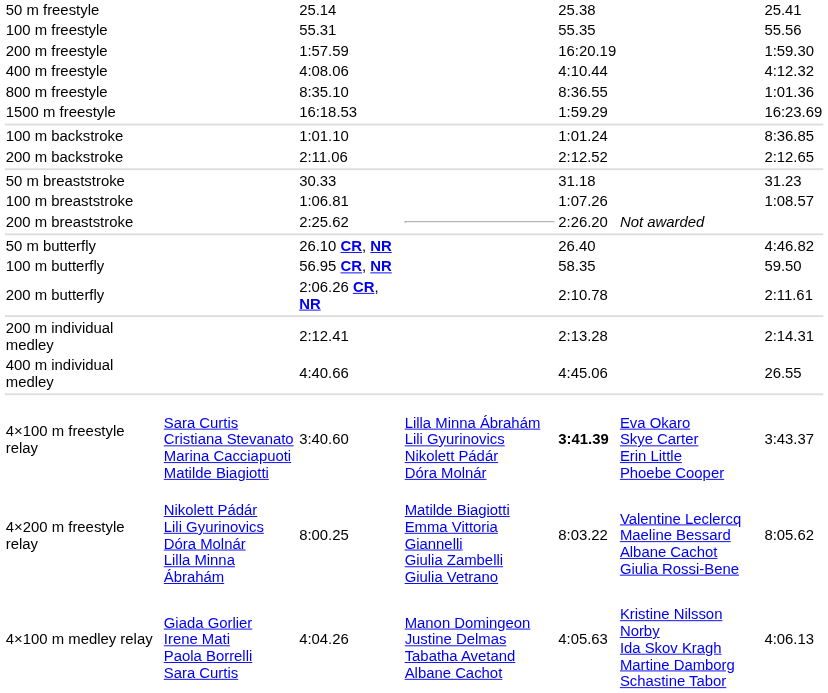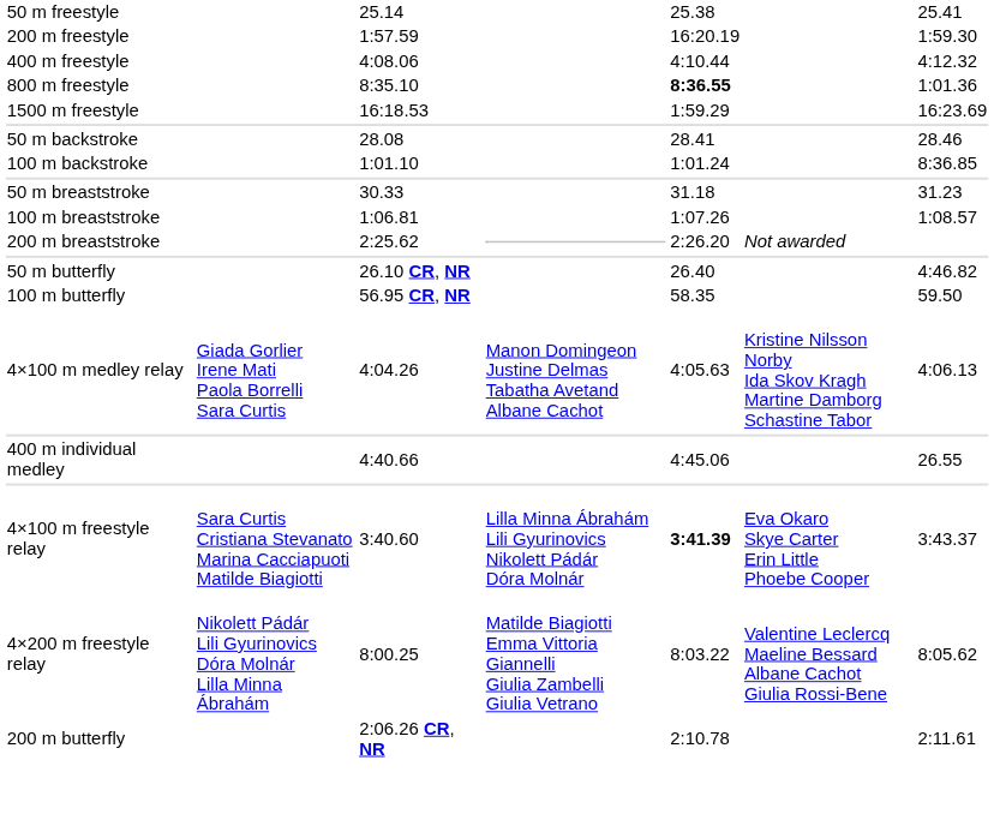 <table>
 <tr>
 <td>50 m freestyle</td>
 <td></td>
 <td>25.14</td>
 <td></td>
 <td>25.38</td>
 <td></td>
 <td>25.41</td>
-</tr>
-<tr>
-<td>100 m freestyle</td>
-<td></td>
-<td>55.31</td>
-<td></td>
-<td>55.35</td>
-<td></td>
-<td>55.56</td>
 </tr>
 <tr>
 <td>200 m freestyle</td>
 <td></td>
 <td>1:57.59</td>
 <td></td>
 <td>16:20.19</td>
 <td></td>
 <td>1:59.30</td>
 </tr>
 <tr>
 <td>400 m freestyle</td>
 <td></td>
 <td>4:08.06</td>
 <td></td>
 <td>4:10.44</td>
 <td></td>
 <td>4:12.32</td>
 </tr>
 <tr>
 <td>800 m freestyle</td>
 <td></td>
 <td>8:35.10</td>
 <td></td>
-<td>8:36.55</td>
+<td><strong>8:36.55</strong></td>
 <td></td>
 <td>1:01.36</td>
 </tr>
 <tr>
 <td>1500 m freestyle</td>
 <td></td>
 <td>16:18.53</td>
 <td></td>
 <td>1:59.29</td>
 <td></td>
 <td>16:23.69</td>
 </tr>
 <tr bgcolor=#DDDDDD>
 <td colspan=7></td>
 </tr>
 <tr>
+<td>50 m backstroke</td>
+<td></td>
+<td>28.08</td>
+<td></td>
+<td>28.41</td>
+<td></td>
+<td>28.46</td>
+</tr>
+<tr>
 <td>100 m backstroke</td>
 <td></td>
 <td>1:01.10</td>
 <td></td>
 <td>1:01.24</td>
 <td></td>
 <td>8:36.85</td>
-</tr>
-<tr>
-<td>200 m backstroke</td>
-<td></td>
-<td>2:11.06</td>
-<td></td>
-<td>2:12.52</td>
-<td></td>
-<td>2:12.65</td>
 </tr>
 <tr bgcolor=#DDDDDD>
 <td colspan=7></td>
 </tr>
 <tr>
 <td>50 m breaststroke</td>
 <td></td>
 <td>30.33</td>
 <td></td>
 <td>31.18</td>
 <td></td>
 <td>31.23</td>
 </tr>
 <tr>
 <td>100 m breaststroke</td>
 <td></td>
 <td>1:06.81</td>
 <td></td>
 <td>1:07.26</td>
 <td></td>
 <td>1:08.57</td>
 </tr>
 <tr>
 <td>200 m breaststroke</td>
 <td></td>
 <td>2:25.62</td>
 <td><hr></td>
 <td>2:26.20</td>
 <td colspan=2><em>Not awarded</em></td>
 </tr>
 <tr bgcolor=#DDDDDD>
 <td colspan=7></td>
 </tr>
 <tr>
 <td>50 m butterfly</td>
 <td></td>
 <td>26.10 <strong><a href='#'>CR</a></strong>, <strong><a href='#'>NR</a></strong></td>
 <td></td>
 <td>26.40</td>
 <td></td>
 <td>4:46.82</td>
 </tr>
 <tr>
 <td>100 m butterfly</td>
 <td></td>
 <td>56.95 <strong><a href='#'>CR</a></strong>, <strong><a href='#'>NR</a></strong></td>
 <td></td>
 <td>58.35</td>
 <td></td>
 <td>59.50</td>
 </tr>
 <tr>
-<td>200 m butterfly</td>
-<td></td>
-<td>2:06.26 <strong><a href='#'>CR</a></strong>, <strong><a href='#'>NR</a></strong></td>
-<td></td>
-<td>2:10.78</td>
-<td></td>
-<td>2:11.61</td>
+<td>4×100 m medley relay</td>
+<td><br><a href='#'>Giada Gorlier</a><br><a href='#'>Irene Mati</a><br><a href='#'>Paola Borrelli</a><br><a href='#'>Sara Curtis</a></td>
+<td>4:04.26</td>
+<td><br><a href='#'>Manon Domingeon</a><br><a href='#'>Justine Delmas</a><br><a href='#'>Tabatha Avetand</a><br><a href='#'>Albane Cachot</a></td>
+<td>4:05.63</td>
+<td><br><a href='#'>Kristine Nilsson Norby</a><br><a href='#'>Ida Skov Kragh</a><br><a href='#'>Martine Damborg</a><br><a href='#'>Schastine Tabor</a></td>
+<td>4:06.13</td>
 </tr>
 <tr bgcolor=#DDDDDD>
 <td colspan=7></td>
-</tr>
-<tr>
-<td>200 m individual medley</td>
-<td></td>
-<td>2:12.41</td>
-<td></td>
-<td>2:13.28</td>
-<td></td>
-<td>2:14.31</td>
 </tr>
 <tr>
 <td>400 m individual medley</td>
 <td></td>
 <td>4:40.66</td>
 <td></td>
 <td>4:45.06</td>
 <td></td>
 <td>26.55</td>
 </tr>
 <tr bgcolor=#DDDDDD>
 <td colspan=7></td>
 </tr>
 <tr>
 <td>4×100 m freestyle relay</td>
 <td><br><a href='#'>Sara Curtis</a><br><a href='#'>Cristiana Stevanato</a><br><a href='#'>Marina Cacciapuoti</a><br><a href='#'>Matilde Biagiotti</a></td>
 <td>3:40.60</td>
 <td><br><a href='#'>Lilla Minna Ábrahám</a><br><a href='#'>Lili Gyurinovics</a><br><a href='#'>Nikolett Pádár</a><br><a href='#'>Dóra Molnár</a></td>
 <td><strong>3:41.39</strong></td>
 <td><br><a href='#'>Eva Okaro</a><br><a href='#'>Skye Carter</a><br><a href='#'>Erin Little</a><br><a href='#'>Phoebe Cooper</a></td>
 <td>3:43.37</td>
 </tr>
 <tr>
 <td>4×200 m freestyle relay</td>
 <td><br><a href='#'>Nikolett Pádár</a><br><a href='#'>Lili Gyurinovics</a><br><a href='#'>Dóra Molnár</a><br><a href='#'>Lilla Minna Ábrahám</a></td>
 <td>8:00.25</td>
 <td><br><a href='#'>Matilde Biagiotti</a><br><a href='#'>Emma Vittoria Giannelli</a><br><a href='#'>Giulia Zambelli</a><br><a href='#'>Giulia Vetrano</a></td>
 <td>8:03.22</td>
 <td><br><a href='#'>Valentine Leclercq</a><br><a href='#'>Maeline Bessard</a><br><a href='#'>Albane Cachot</a><br><a href='#'>Giulia Rossi-Bene</a></td>
 <td>8:05.62</td>
 </tr>
 <tr>
-<td>4×100 m medley relay</td>
-<td><br><a href='#'>Giada Gorlier</a><br><a href='#'>Irene Mati</a><br><a href='#'>Paola Borrelli</a><br><a href='#'>Sara Curtis</a></td>
-<td>4:04.26</td>
-<td><br><a href='#'>Manon Domingeon</a><br><a href='#'>Justine Delmas</a><br><a href='#'>Tabatha Avetand</a><br><a href='#'>Albane Cachot</a></td>
-<td>4:05.63</td>
-<td><br><a href='#'>Kristine Nilsson Norby</a><br><a href='#'>Ida Skov Kragh</a><br><a href='#'>Martine Damborg</a><br><a href='#'>Schastine Tabor</a></td>
-<td>4:06.13</td>
+<td>200 m butterfly</td>
+<td></td>
+<td>2:06.26 <strong><a href='#'>CR</a></strong>, <strong><a href='#'>NR</a></strong></td>
+<td></td>
+<td>2:10.78</td>
+<td></td>
+<td>2:11.61</td>
 </tr>
 </table>
